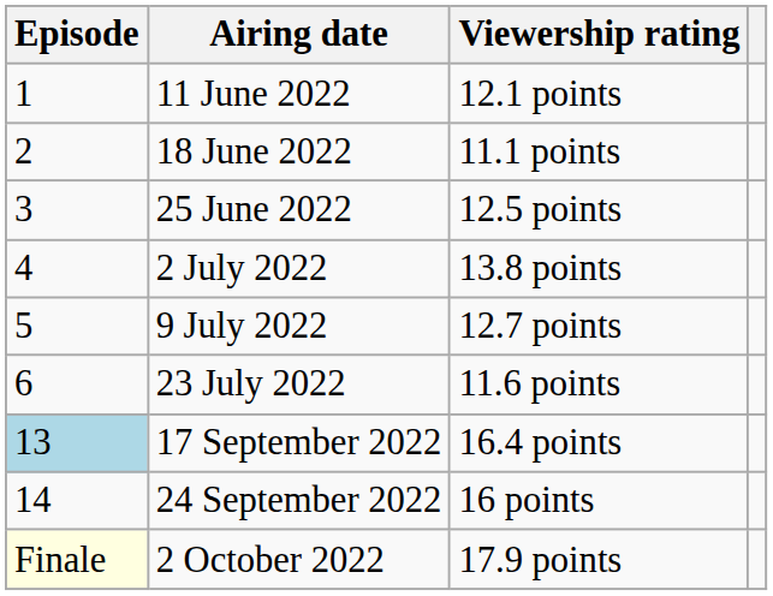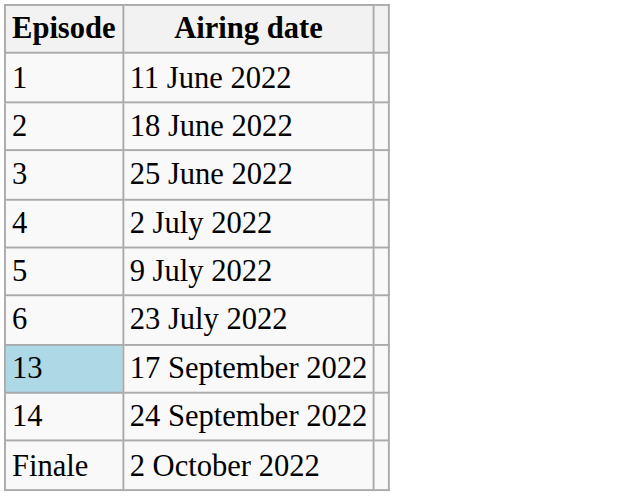 <table class="wikitable">
 <tr>
 <th>Episode<br></th>
 <th>Airing date</th>
-<th>Viewership rating<br></th>
 <th></th>
 </tr>
 <tr>
 <td>1</td>
 <td>11 June 2022</td>
-<td>12.1 points</td>
 <td></td>
 </tr>
 <tr>
 <td>2</td>
 <td>18 June 2022</td>
-<td>11.1 points</td>
 <td></td>
 </tr>
 <tr>
 <td>3</td>
 <td>25 June 2022</td>
-<td>12.5 points</td>
 <td></td>
 </tr>
 <tr>
 <td>4</td>
 <td>2 July 2022</td>
-<td>13.8 points</td>
 <td></td>
 </tr>
 <tr>
 <td>5</td>
 <td>9 July 2022</td>
-<td>12.7 points</td>
 <td></td>
 </tr>
 <tr>
 <td>6</td>
 <td>23 July 2022</td>
-<td>11.6 points</td>
 <td></td>
 </tr>
 <tr>
 <td style="background: lightblue;">13</td>
 <td>17 September 2022</td>
-<td>16.4 points</td>
 <td></td>
 </tr>
 <tr>
 <td>14</td>
 <td>24 September 2022</td>
-<td>16 points</td>
 <td></td>
 </tr>
 <tr>
-<td style="background: lightyellow;">Finale</td>
+<td>Finale</td>
 <td>2 October 2022</td>
-<td>17.9 points</td>
 <td></td>
 </tr>
 </table>
